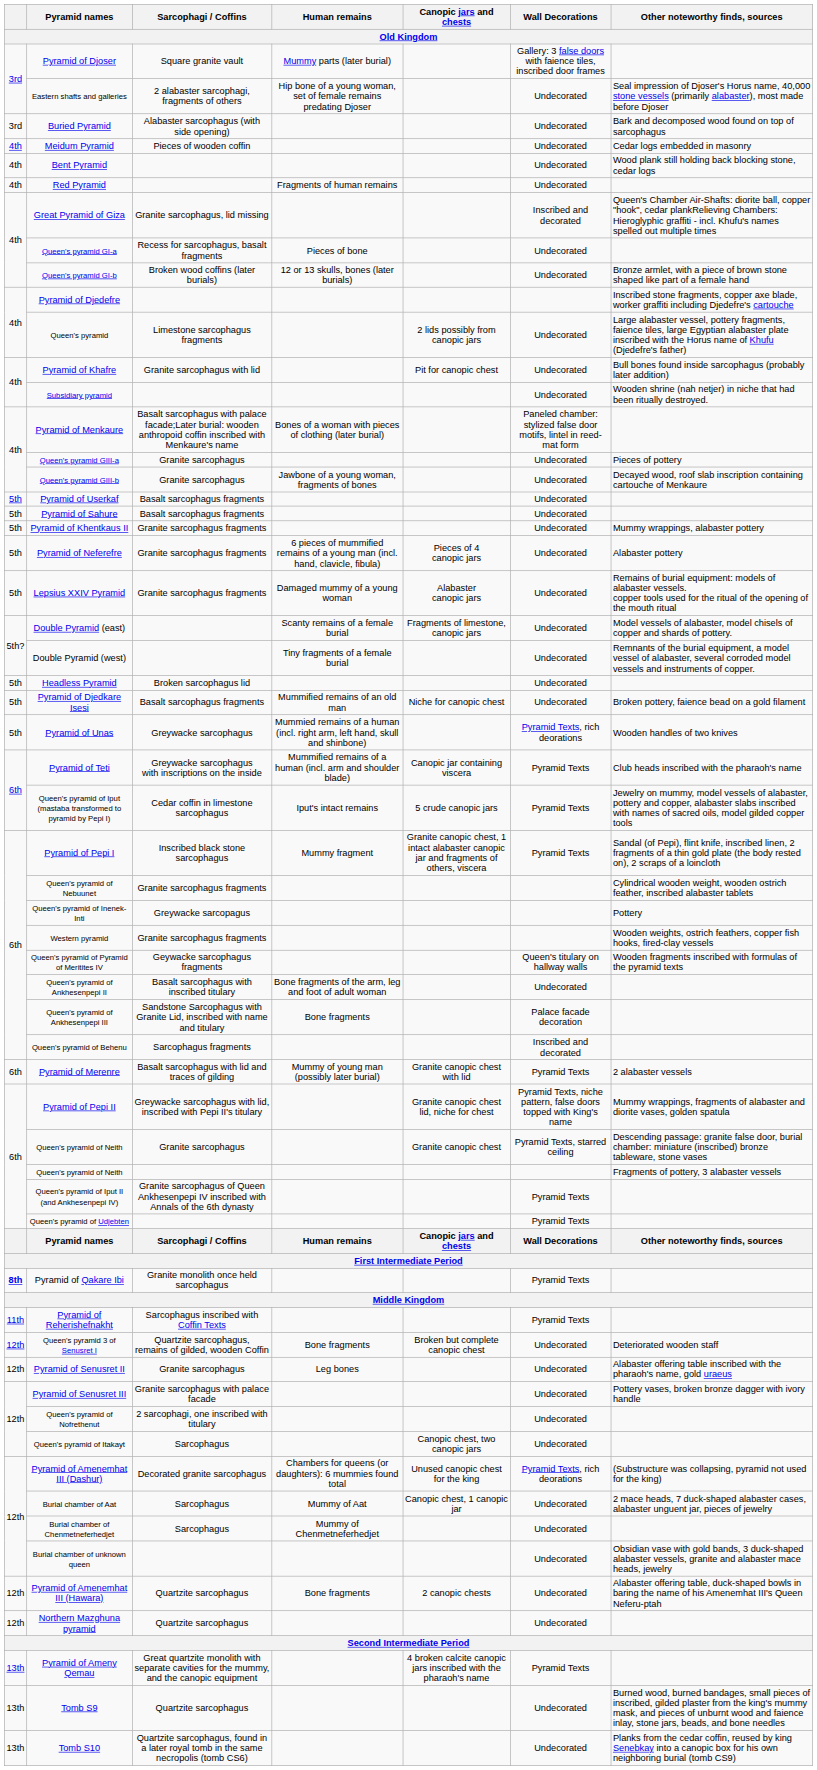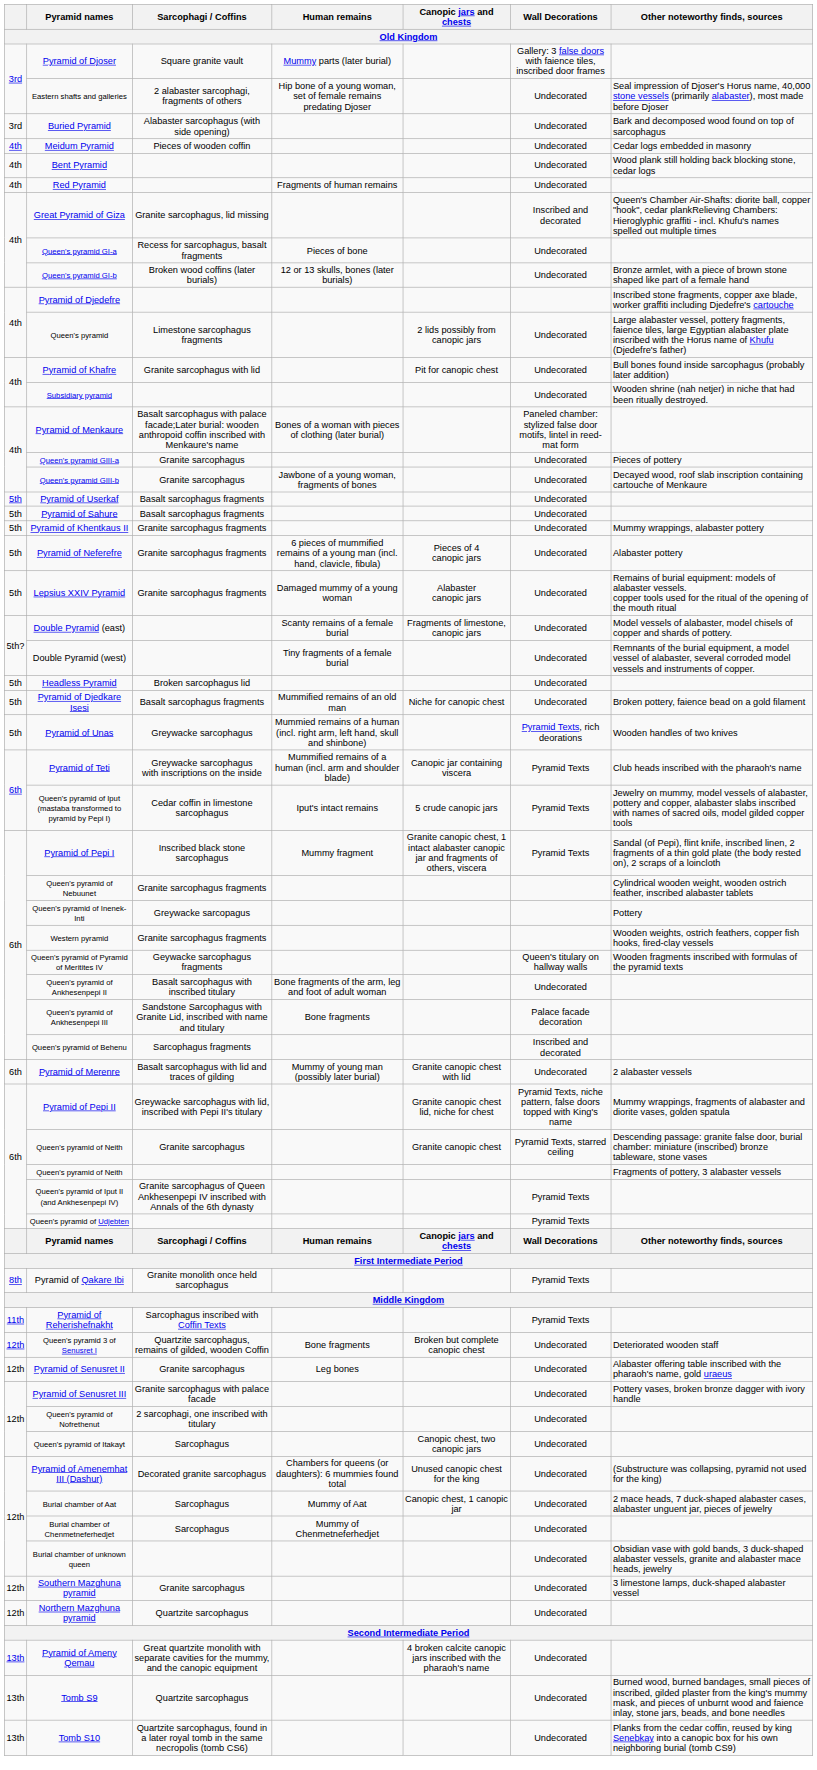 <table class="wikitable" style="text-align:center; font-size: 90%; width: 100%">
 <tr>
 <th></th>
 <th>Pyramid names</th>
 <th>Sarcophagi / Coffins</th>
 <th>Human remains</th>
 <th>Canopic <a href='#'>jars</a> and <a href='#'>chests</a></th>
 <th>Wall Decorations</th>
 <th>Other noteworthy finds, sources</th>
 </tr>
 <tr>
 <th colspan="7"><a href='#'>Old Kingdom</a></th>
 </tr>
 <tr>
 <td rowspan="2"><a href='#'>3rd</a></td>
 <td><a href='#'>Pyramid of Djoser</a></td>
 <td>Square granite vault</td>
 <td><a href='#'>Mummy</a> parts (later burial)</td>
 <td></td>
 <td>Gallery: 3 <a href='#'>false doors</a> with faience tiles, inscribed door frames</td>
 <td align="left"></td>
 </tr>
 <tr>
 <td><small>Eastern shafts and galleries</small></td>
 <td>2 alabaster sarcophagi, fragments of others</td>
 <td>Hip bone of a young woman, set of female remains predating Djoser</td>
 <td></td>
 <td>Undecorated</td>
 <td align="left">Seal impression of Djoser's Horus name, 40,000 <a href='#'>stone vessels</a> (primarily <a href='#'>alabaster</a>), most made before Djoser</td>
 </tr>
 <tr style="border-top:2px">
 <td>3rd</td>
 <td><a href='#'>Buried Pyramid</a></td>
 <td>Alabaster sarcophagus (with side opening)</td>
 <td></td>
 <td></td>
 <td>Undecorated</td>
 <td align="left">Bark and decomposed wood found on top of sarcophagus</td>
 </tr>
 <tr>
 <td><a href='#'>4th</a></td>
 <td><a href='#'>Meidum Pyramid</a></td>
 <td>Pieces of wooden coffin</td>
 <td></td>
 <td></td>
 <td>Undecorated</td>
 <td align="left">Cedar logs embedded in masonry</td>
 </tr>
 <tr>
 <td>4th</td>
 <td><a href='#'>Bent Pyramid</a></td>
 <td></td>
 <td></td>
 <td></td>
 <td>Undecorated</td>
 <td align="left">Wood plank still holding back blocking stone, cedar logs</td>
 </tr>
 <tr>
 <td>4th</td>
 <td><a href='#'>Red Pyramid</a></td>
 <td></td>
 <td>Fragments of human remains</td>
 <td></td>
 <td>Undecorated</td>
 <td align="left"></td>
 </tr>
 <tr>
 <td rowspan="3">4th</td>
 <td><a href='#'>Great Pyramid of Giza</a></td>
 <td>Granite sarcophagus, lid missing</td>
 <td></td>
 <td></td>
 <td>Inscribed and decorated</td>
 <td align="left">Queen's Chamber Air-Shafts: diorite ball, copper "hook", cedar plankRelieving Chambers: Hieroglyphic graffiti - incl. Khufu's names spelled out multiple times</td>
 </tr>
 <tr>
 <td><small><a href='#'>Queen's pyramid GI-a</a></small></td>
 <td>Recess for sarcophagus, basalt fragments</td>
 <td>Pieces of bone</td>
 <td></td>
 <td>Undecorated</td>
 <td align="left"></td>
 </tr>
 <tr>
 <td><small><a href='#'>Queen's pyramid GI-b</a></small></td>
 <td>Broken wood coffins (later burials)</td>
 <td>12 or 13 skulls, bones (later burials)</td>
 <td></td>
 <td>Undecorated</td>
 <td align="left">Bronze armlet, with a piece of brown stone shaped like part of a female hand</td>
 </tr>
 <tr>
 <td rowspan="2">4th</td>
 <td><a href='#'>Pyramid of Djedefre</a></td>
 <td></td>
 <td></td>
 <td></td>
 <td></td>
 <td align="left">Inscribed stone fragments, copper axe blade, worker graffiti including Djedefre's <a href='#'>cartouche</a></td>
 </tr>
 <tr>
 <td><small>Queen's pyramid</small></td>
 <td>Limestone sarcophagus fragments</td>
 <td></td>
 <td>2 lids possibly from canopic jars</td>
 <td>Undecorated</td>
 <td align="left">Large alabaster vessel, pottery fragments, faience tiles, large Egyptian alabaster plate inscribed with the Horus name of <a href='#'>Khufu</a> (Djedefre's father)</td>
 </tr>
 <tr>
 <td rowspan="2">4th</td>
 <td><a href='#'>Pyramid of Khafre</a></td>
 <td>Granite sarcophagus with lid</td>
 <td></td>
 <td>Pit for canopic chest</td>
 <td>Undecorated</td>
 <td align="left">Bull bones found inside sarcophagus (probably later addition)</td>
 </tr>
 <tr>
 <td><small><a href='#'>Subsidiary pyramid</a></small></td>
 <td></td>
 <td></td>
 <td></td>
 <td>Undecorated</td>
 <td align="left">Wooden shrine (nah netjer) in niche that had been ritually destroyed.</td>
 </tr>
 <tr>
 <td rowspan="3">4th</td>
 <td><a href='#'>Pyramid of Menkaure</a></td>
 <td>Basalt sarcophagus with palace facade;Later burial: wooden anthropoid coffin inscribed with Menkaure's name</td>
 <td>Bones of a woman with pieces of clothing (later burial)</td>
 <td></td>
 <td>Paneled chamber: stylized false door motifs, lintel in reed-mat form</td>
 <td align="left"></td>
 </tr>
 <tr>
 <td><small><a href='#'>Queen's pyramid GIII-a</a></small></td>
 <td>Granite sarcophagus</td>
 <td></td>
 <td></td>
 <td>Undecorated</td>
 <td align="left">Pieces of pottery</td>
 </tr>
 <tr>
 <td><small><a href='#'>Queen's pyramid GIII-b</a></small></td>
 <td>Granite sarcophagus</td>
 <td>Jawbone of a young woman, fragments of bones</td>
 <td></td>
 <td>Undecorated</td>
 <td align="left">Decayed wood, roof slab inscription containing cartouche of Menkaure</td>
 </tr>
 <tr>
 <td><a href='#'>5th</a></td>
 <td><a href='#'>Pyramid of Userkaf</a></td>
 <td>Basalt sarcophagus fragments</td>
 <td></td>
 <td></td>
 <td>Undecorated</td>
 <td align="left"></td>
 </tr>
 <tr>
 <td>5th</td>
 <td><a href='#'>Pyramid of Sahure</a></td>
 <td>Basalt sarcophagus fragments</td>
 <td></td>
 <td></td>
 <td>Undecorated</td>
 <td align="left"></td>
 </tr>
 <tr>
 <td>5th</td>
 <td><a href='#'>Pyramid of Khentkaus II</a></td>
 <td>Granite sarcophagus fragments</td>
 <td></td>
 <td></td>
 <td>Undecorated</td>
 <td align="left">Mummy wrappings, alabaster pottery</td>
 </tr>
 <tr>
 <td>5th</td>
 <td><a href='#'>Pyramid of Neferefre</a></td>
 <td>Granite sarcophagus fragments</td>
 <td>6 pieces of mummified remains of a young man (incl. hand, clavicle, fibula)</td>
 <td>Pieces of 4<br>canopic jars</td>
 <td>Undecorated</td>
 <td align="left">Alabaster pottery</td>
 </tr>
 <tr>
 <td>5th</td>
 <td><a href='#'>Lepsius XXIV Pyramid</a></td>
 <td>Granite sarcophagus fragments</td>
 <td>Damaged mummy of a young woman</td>
 <td>Alabaster<br>canopic jars</td>
 <td>Undecorated</td>
 <td align="left">Remains of burial equipment: models of alabaster vessels.<br>copper tools used for the ritual of the opening of the mouth ritual</td>
 </tr>
 <tr>
 <td rowspan="2">5th?</td>
 <td><a href='#'>Double Pyramid</a> (east)</td>
 <td></td>
 <td>Scanty remains of a female burial</td>
 <td>Fragments of limestone, canopic jars</td>
 <td>Undecorated</td>
 <td align="left">Model vessels of alabaster, model chisels of copper and shards of pottery.</td>
 </tr>
 <tr>
 <td>Double Pyramid (west)</td>
 <td></td>
 <td>Tiny fragments of a female burial</td>
 <td></td>
 <td>Undecorated</td>
 <td align="left">Remnants of the burial equipment, a model vessel of alabaster, several corroded model vessels and instruments of copper.</td>
 </tr>
 <tr>
 <td>5th</td>
 <td><a href='#'>Headless Pyramid</a></td>
 <td>Broken sarcophagus lid</td>
 <td></td>
 <td></td>
 <td>Undecorated</td>
 <td align="left"></td>
 </tr>
 <tr>
 <td>5th</td>
 <td><a href='#'>Pyramid of Djedkare Isesi</a></td>
 <td>Basalt sarcophagus fragments</td>
 <td>Mummified remains of an old man</td>
 <td>Niche for canopic chest</td>
 <td>Undecorated</td>
 <td align="left">Broken pottery, faience bead on a gold filament</td>
 </tr>
 <tr>
 <td>5th</td>
 <td><a href='#'>Pyramid of Unas</a></td>
 <td>Greywacke sarcophagus</td>
 <td>Mummied remains of a human<br>(incl. right arm, left hand, skull and shinbone)</td>
 <td></td>
 <td><a href='#'>Pyramid Texts</a>, rich deorations</td>
 <td align="left">Wooden handles of two knives</td>
 </tr>
 <tr>
 <td rowspan="2"><a href='#'>6th</a></td>
 <td><a href='#'>Pyramid of Teti</a></td>
 <td>Greywacke sarcophagus<br>with inscriptions on the inside</td>
 <td>Mummified remains of a human (incl. arm and shoulder blade)</td>
 <td>Canopic jar containing<br>viscera</td>
 <td>Pyramid Texts</td>
 <td align="left">Club heads inscribed with the pharaoh's name</td>
 </tr>
 <tr>
 <td><small>Queen's pyramid of Iput (mastaba transformed to pyramid by Pepi I)</small></td>
 <td>Cedar coffin in limestone sarcophagus</td>
 <td>Iput's intact remains</td>
 <td>5 crude canopic jars</td>
 <td>Pyramid Texts</td>
 <td align="left">Jewelry on mummy, model vessels of alabaster, pottery and copper, alabaster slabs inscribed with names of sacred oils, model gilded copper tools</td>
 </tr>
 <tr>
 <td rowspan="8">6th</td>
 <td><a href='#'>Pyramid of Pepi I</a></td>
 <td>Inscribed black stone sarcophagus</td>
 <td>Mummy fragment</td>
 <td>Granite canopic chest, 1 intact alabaster canopic jar and fragments of others, viscera</td>
 <td>Pyramid Texts</td>
 <td align="left">Sandal (of Pepi), flint knife, inscribed linen, 2 fragments of a thin gold plate (the body rested on), 2 scraps of a loincloth</td>
 </tr>
 <tr>
 <td><small>Queen's pyramid of Nebuunet</small></td>
 <td>Granite sarcophagus fragments</td>
 <td></td>
 <td></td>
 <td></td>
 <td align="left">Cylindrical wooden weight, wooden ostrich feather, inscribed alabaster tablets</td>
 </tr>
 <tr>
 <td><small>Queen's pyramid of Inenek-Inti</small></td>
 <td>Greywacke sarcopagus</td>
 <td></td>
 <td></td>
 <td></td>
 <td align="left">Pottery</td>
 </tr>
 <tr>
 <td><small>Western pyramid</small></td>
 <td>Granite sarcophagus fragments</td>
 <td></td>
 <td></td>
 <td></td>
 <td align="left">Wooden weights, ostrich feathers, copper fish hooks, fired-clay vessels</td>
 </tr>
 <tr>
 <td><small>Queen's pyramid of Pyramid of Meritites IV</small></td>
 <td>Geywacke sarcophagus fragments</td>
 <td></td>
 <td></td>
 <td>Queen's titulary on hallway walls</td>
 <td align="left">Wooden fragments inscribed with formulas of the pyramid texts</td>
 </tr>
 <tr>
 <td><small>Queen's pyramid of Ankhesenpepi II</small></td>
 <td>Basalt sarcophagus with inscribed titulary</td>
 <td>Bone fragments of the arm, leg and foot of adult woman</td>
 <td></td>
 <td>Undecorated</td>
 <td align="left"></td>
 </tr>
 <tr>
 <td><small>Queen's pyramid of Ankhesenpepi III</small></td>
 <td>Sandstone Sarcophagus with Granite Lid, inscribed with name and titulary</td>
 <td>Bone fragments</td>
 <td></td>
 <td>Palace facade decoration</td>
 <td align="left"></td>
 </tr>
 <tr>
 <td><small>Queen's pyramid of Behenu</small></td>
 <td>Sarcophagus fragments</td>
 <td></td>
 <td></td>
 <td>Inscribed and decorated</td>
 <td align="left"></td>
 </tr>
 <tr>
 <td>6th</td>
 <td><a href='#'>Pyramid of Merenre</a></td>
 <td>Basalt sarcophagus with lid and traces of gilding</td>
 <td>Mummy of young man (possibly later burial)</td>
 <td>Granite canopic chest with lid</td>
-<td>Pyramid Texts</td>
+<td>Undecorated</td>
 <td align="left">2 alabaster vessels</td>
 </tr>
 <tr>
 <td rowspan="5">6th</td>
 <td><a href='#'>Pyramid of Pepi II</a></td>
 <td>Greywacke sarcophagus with lid, inscribed with Pepi II's titulary</td>
 <td></td>
 <td>Granite canopic chest lid, niche for chest</td>
 <td>Pyramid Texts, niche pattern, false doors topped with King's name</td>
 <td align="left">Mummy wrappings, fragments of alabaster and diorite vases, golden spatula</td>
 </tr>
 <tr>
 <td><small>Queen's pyramid of Neith</small></td>
 <td>Granite sarcophagus</td>
 <td></td>
 <td>Granite canopic chest</td>
 <td>Pyramid Texts, starred ceiling</td>
 <td align="left">Descending passage: granite false door, burial chamber: miniature (inscribed) bronze tableware, stone vases</td>
 </tr>
 <tr>
 <td><small>Queen's pyramid of Neith</small></td>
 <td></td>
 <td></td>
 <td></td>
 <td></td>
 <td align="left">Fragments of pottery, 3 alabaster vessels</td>
 </tr>
 <tr>
 <td><small>Queen's pyramid of Iput II (and Ankhesenpepi IV)</small></td>
 <td>Granite sarcophagus of Queen Ankhesenpepi IV inscribed with Annals of the 6th dynasty</td>
 <td></td>
 <td></td>
 <td>Pyramid Texts</td>
 <td align="left"></td>
 </tr>
 <tr>
 <td><small>Queen's pyramid of <a href='#'>Udjebten</a></small></td>
 <td></td>
 <td></td>
 <td></td>
 <td>Pyramid Texts</td>
 <td align="left"></td>
 </tr>
 <tr>
 <th></th>
 <th>Pyramid names</th>
 <th>Sarcophagi / Coffins</th>
 <th>Human remains</th>
 <th>Canopic <a href='#'>jars</a> and <a href='#'>chests</a></th>
 <th>Wall Decorations</th>
 <th>Other noteworthy finds, sources</th>
 </tr>
 <tr>
 <th colspan="7"><a href='#'>First Intermediate Period</a></th>
 </tr>
 <tr>
-<td><strong><a href='#'>8th</a></strong></td>
+<td><a href='#'>8th</a></td>
 <td>Pyramid of <a href='#'>Qakare Ibi</a></td>
 <td>Granite monolith once held sarcophagus</td>
 <td></td>
 <td></td>
 <td>Pyramid Texts</td>
 <td></td>
 </tr>
 <tr>
 <th colspan="7"><a href='#'>Middle Kingdom</a></th>
 </tr>
 <tr>
 <td><a href='#'>11th</a></td>
 <td><a href='#'>Pyramid of Reherishefnakht</a></td>
 <td>Sarcophagus inscribed with <a href='#'>Coffin Texts</a></td>
 <td></td>
 <td></td>
 <td>Pyramid Texts</td>
 <td align="left"></td>
 </tr>
 <tr>
 <td><a href='#'>12th</a></td>
 <td><small>Queen's pyramid 3 of <a href='#'>Senusret I</a></small></td>
 <td>Quartzite sarcophagus,<br>remains of gilded, wooden Coffin</td>
 <td>Bone fragments</td>
 <td>Broken but complete canopic chest</td>
 <td>Undecorated</td>
 <td align="left">Deteriorated wooden staff</td>
 </tr>
 <tr>
 <td>12th</td>
 <td><a href='#'>Pyramid of Senusret II</a></td>
 <td>Granite sarcophagus</td>
 <td>Leg bones</td>
 <td></td>
 <td>Undecorated</td>
 <td align="left">Alabaster offering table inscribed with the pharaoh's name, gold <a href='#'>uraeus</a></td>
 </tr>
 <tr>
 <td rowspan="3">12th</td>
 <td><a href='#'>Pyramid of Senusret III</a></td>
 <td>Granite sarcophagus with palace facade</td>
 <td></td>
 <td></td>
 <td>Undecorated</td>
 <td align="left">Pottery vases, broken bronze dagger with ivory handle</td>
 </tr>
 <tr>
 <td><small>Queen's pyramid of Nofrethenut</small></td>
 <td>2 sarcophagi, one inscribed with titulary</td>
 <td></td>
 <td></td>
 <td>Undecorated</td>
 <td align="left"></td>
 </tr>
 <tr>
 <td><small>Queen's pyramid of Itakayt</small></td>
 <td>Sarcophagus</td>
 <td></td>
 <td>Canopic chest, two canopic jars</td>
 <td>Undecorated</td>
 <td align="left"></td>
 </tr>
 <tr>
 <td rowspan="4">12th</td>
 <td><a href='#'>Pyramid of Amenemhat III (Dashur)</a></td>
 <td>Decorated granite sarcophagus</td>
 <td>Chambers for queens (or daughters): 6 mummies found total</td>
 <td>Unused canopic chest for the king</td>
-<td><a href='#'>Pyramid Texts</a>, rich deorations</td>
+<td>Undecorated</td>
 <td align="left">(Substructure was collapsing, pyramid not used for the king)</td>
 </tr>
 <tr>
 <td><small>Burial chamber of Aat</small></td>
 <td>Sarcophagus</td>
 <td>Mummy of Aat</td>
 <td>Canopic chest, 1 canopic jar</td>
 <td>Undecorated</td>
 <td align="left">2 mace heads, 7 duck-shaped alabaster cases, alabaster unguent jar, pieces of jewelry</td>
 </tr>
 <tr>
 <td><small>Burial chamber of Chenmetneferhedjet</small></td>
 <td>Sarcophagus</td>
 <td>Mummy of Chenmetneferhedjet</td>
 <td></td>
 <td>Undecorated</td>
 <td align="left"></td>
 </tr>
 <tr>
 <td><small>Burial chamber of unknown queen</small></td>
 <td></td>
 <td></td>
 <td></td>
 <td>Undecorated</td>
 <td align="left">Obsidian vase with gold bands, 3 duck-shaped alabaster vessels, granite and alabaster mace heads, jewelry</td>
 </tr>
 <tr>
 <td>12th</td>
-<td><a href='#'>Pyramid of Amenemhat III (Hawara)</a></td>
-<td>Quartzite sarcophagus</td>
-<td>Bone fragments</td>
-<td>2 canopic chests</td>
+<td><a href='#'>Southern Mazghuna pyramid</a></td>
+<td>Granite sarcophagus</td>
+<td></td>
+<td></td>
 <td>Undecorated</td>
-<td align="left">Alabaster offering table, duck-shaped bowls in baring the name of his Amenemhat III's Queen Neferu-ptah</td>
+<td align="left">3 limestone lamps, duck-shaped alabaster vessel</td>
 </tr>
 <tr>
 <td>12th</td>
 <td><a href='#'>Northern Mazghuna pyramid</a></td>
 <td>Quartzite sarcophagus</td>
 <td></td>
 <td></td>
 <td>Undecorated</td>
 <td align="left"></td>
 </tr>
 <tr>
 <th colspan="7"><a href='#'>Second Intermediate Period</a></th>
 </tr>
 <tr>
 <td><a href='#'>13th</a></td>
 <td><a href='#'>Pyramid of Ameny Qemau</a></td>
 <td>Great quartzite monolith with separate cavities for the mummy, and the canopic equipment</td>
 <td></td>
 <td>4 broken calcite canopic jars inscribed with the pharaoh's name</td>
-<td>Pyramid Texts</td>
+<td>Undecorated</td>
 <td align="left"></td>
 </tr>
 <tr>
 <td>13th</td>
 <td><a href='#'>Tomb S9</a></td>
 <td>Quartzite sarcophagus</td>
 <td></td>
 <td></td>
 <td>Undecorated</td>
 <td align="left">Burned wood, burned bandages, small pieces  of inscribed, gilded plaster from the king's mummy mask, and pieces of unburnt wood and faience inlay, stone jars, beads, and bone needles</td>
 </tr>
 <tr>
 <td>13th</td>
 <td><a href='#'>Tomb S10</a></td>
 <td>Quartzite sarcophagus, found in a later royal tomb in the same necropolis (tomb CS6)</td>
 <td></td>
 <td></td>
 <td>Undecorated</td>
 <td align="left">Planks from the cedar coffin, reused by king <a href='#'>Senebkay</a> into a canopic box for his own neighboring burial (tomb CS9)</td>
 </tr>
 </table>
